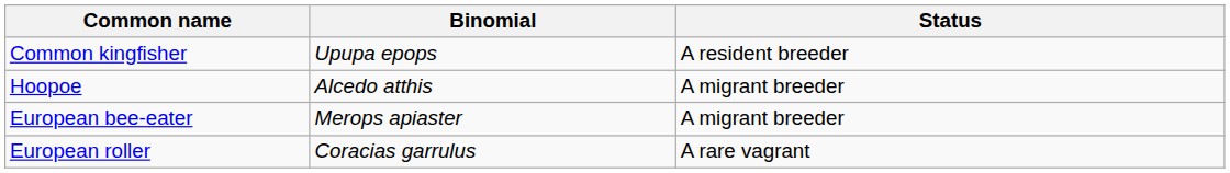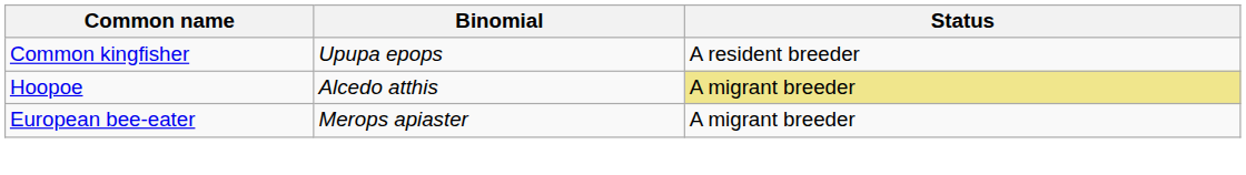 <table width=60% class="wikitable">
 <tr>
 <th width=25%>Common name</th>
 <th width=30%>Binomial</th>
 <th width=45%>Status</th>
 </tr>
 <tr>
 <td><a href='#'>Common kingfisher</a></td>
 <td><em>Upupa epops</em></td>
 <td>A resident breeder</td>
 </tr>
 <tr>
 <td><a href='#'>Hoopoe</a></td>
 <td><em>Alcedo atthis</em></td>
-<td>A migrant breeder</td>
+<td style="background: khaki;">A migrant breeder</td>
 </tr>
 <tr>
 <td><a href='#'>European bee-eater</a></td>
 <td><em>Merops apiaster</em></td>
 <td>A migrant breeder</td>
 </tr>
-<tr>
-<td><a href='#'>European roller</a></td>
-<td><em>Coracias garrulus</em></td>
-<td>A rare vagrant</td>
-</tr>
 </table>
